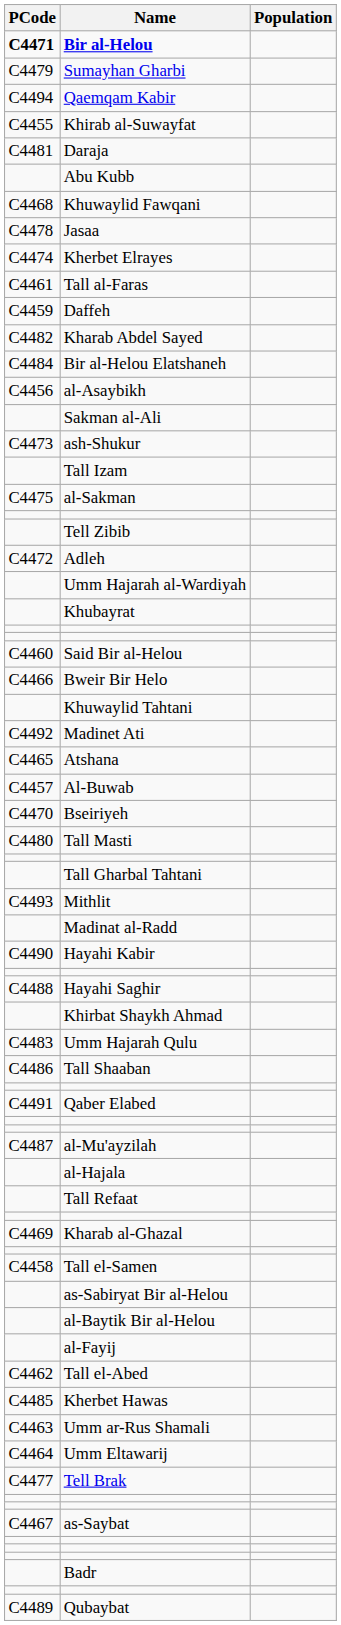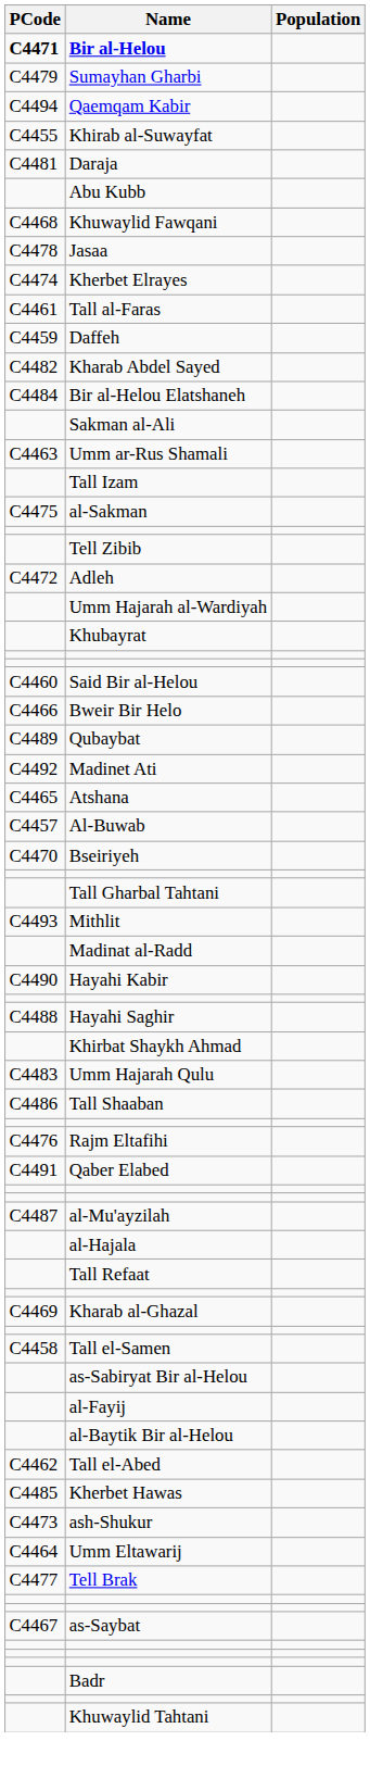 <table class="wikitable sortable">
 <tr>
 <th>PCode</th>
 <th>Name</th>
 <th>Population</th>
 </tr>
 <tr>
 <td><strong>C4471</strong></td>
 <td><strong><a href='#'>Bir al-Helou</a></strong></td>
 <td align=right><strong></strong></td>
 </tr>
 <tr>
 <td>C4479</td>
 <td><a href='#'>Sumayhan Gharbi</a></td>
 <td align=right></td>
 </tr>
 <tr>
 <td>C4494</td>
 <td><a href='#'>Qaemqam Kabir</a></td>
 <td align=right></td>
 </tr>
 <tr>
 <td>C4455</td>
 <td>Khirab al-Suwayfat</td>
 <td align=right></td>
 </tr>
 <tr>
 <td>C4481</td>
 <td>Daraja</td>
 <td align=right></td>
 </tr>
 <tr>
 <td></td>
 <td>Abu Kubb</td>
 <td align=right></td>
 </tr>
 <tr>
 <td>C4468</td>
 <td>Khuwaylid Fawqani</td>
 <td align=right></td>
 </tr>
 <tr>
 <td>C4478</td>
 <td>Jasaa</td>
 <td align=right></td>
 </tr>
 <tr>
 <td>C4474</td>
 <td>Kherbet Elrayes</td>
 <td align=right></td>
 </tr>
 <tr>
 <td>C4461</td>
 <td>Tall al-Faras</td>
 <td align=right></td>
 </tr>
 <tr>
 <td>C4459</td>
 <td>Daffeh</td>
 <td align=right></td>
 </tr>
 <tr>
 <td>C4482</td>
 <td>Kharab Abdel Sayed</td>
 <td align=right></td>
 </tr>
 <tr>
 <td>C4484</td>
 <td>Bir al-Helou Elatshaneh</td>
 <td align=right></td>
 </tr>
 <tr>
-<td>C4456</td>
-<td>al-Asaybikh</td>
-<td align=right></td>
-</tr>
-<tr>
 <td></td>
 <td>Sakman al-Ali</td>
 <td align=right></td>
 </tr>
 <tr>
-<td>C4473</td>
-<td>ash-Shukur</td>
+<td>C4463</td>
+<td>Umm ar-Rus Shamali</td>
 <td align=right></td>
 </tr>
 <tr>
 <td></td>
 <td>Tall Izam</td>
 <td align=right></td>
 </tr>
 <tr>
 <td>C4475</td>
 <td>al-Sakman</td>
 <td align=right></td>
 </tr>
 <tr>
 <td></td>
 <td></td>
 <td align=right></td>
 </tr>
 <tr>
 <td></td>
 <td>Tell Zibib</td>
 <td align=right></td>
 </tr>
 <tr>
 <td>C4472</td>
 <td>Adleh</td>
 <td align=right></td>
 </tr>
 <tr>
 <td></td>
 <td>Umm Hajarah al-Wardiyah</td>
 <td align=right></td>
 </tr>
 <tr>
 <td></td>
 <td>Khubayrat</td>
 <td align=right></td>
 </tr>
 <tr>
 <td></td>
 <td></td>
 <td align=right></td>
 </tr>
 <tr>
 <td></td>
 <td></td>
 <td align=right></td>
 </tr>
 <tr>
 <td>C4460</td>
 <td>Said Bir al-Helou</td>
 <td align=right></td>
 </tr>
 <tr>
 <td>C4466</td>
 <td>Bweir Bir Helo</td>
 <td align=right></td>
 </tr>
 <tr>
-<td></td>
-<td>Khuwaylid Tahtani</td>
+<td>C4489</td>
+<td>Qubaybat</td>
 <td align=right></td>
 </tr>
 <tr>
 <td>C4492</td>
 <td>Madinet Ati</td>
 <td align=right></td>
 </tr>
 <tr>
 <td>C4465</td>
 <td>Atshana</td>
 <td align=right></td>
 </tr>
 <tr>
 <td>C4457</td>
 <td>Al-Buwab</td>
 <td align=right></td>
 </tr>
 <tr>
 <td>C4470</td>
 <td>Bseiriyeh</td>
-<td align=right></td>
-</tr>
-<tr>
-<td>C4480</td>
-<td>Tall Masti</td>
 <td align=right></td>
 </tr>
 <tr>
 <td></td>
 <td></td>
 <td align=right></td>
 </tr>
 <tr>
 <td></td>
 <td>Tall Gharbal Tahtani</td>
 <td align=right></td>
 </tr>
 <tr>
 <td>C4493</td>
 <td>Mithlit</td>
 <td align=right></td>
 </tr>
 <tr>
 <td></td>
 <td>Madinat al-Radd</td>
 <td align=right></td>
 </tr>
 <tr>
 <td>C4490</td>
 <td>Hayahi Kabir</td>
 <td align=right></td>
 </tr>
 <tr>
 <td></td>
 <td></td>
 <td align=right></td>
 </tr>
 <tr>
 <td>C4488</td>
 <td>Hayahi Saghir</td>
 <td align=right></td>
 </tr>
 <tr>
 <td></td>
 <td>Khirbat Shaykh Ahmad</td>
 <td align=right></td>
 </tr>
 <tr>
 <td>C4483</td>
 <td>Umm Hajarah Qulu</td>
 <td align=right></td>
 </tr>
 <tr>
 <td>C4486</td>
 <td>Tall Shaaban</td>
 <td align=right></td>
 </tr>
 <tr>
 <td></td>
 <td></td>
+<td align=right></td>
+</tr>
+<tr>
+<td>C4476</td>
+<td>Rajm Eltafihi</td>
 <td align=right></td>
 </tr>
 <tr>
 <td>C4491</td>
 <td>Qaber Elabed</td>
 <td align=right></td>
 </tr>
 <tr>
 <td></td>
 <td></td>
 <td align=right></td>
 </tr>
 <tr>
 <td></td>
 <td></td>
 <td align=right></td>
 </tr>
 <tr>
 <td>C4487</td>
 <td>al-Mu'ayzilah</td>
 <td align=right></td>
 </tr>
 <tr>
 <td></td>
 <td>al-Hajala</td>
 <td align=right></td>
 </tr>
 <tr>
 <td></td>
 <td>Tall Refaat</td>
 <td align=right></td>
 </tr>
 <tr>
 <td></td>
 <td></td>
 <td align=right></td>
 </tr>
 <tr>
 <td>C4469</td>
 <td>Kharab al-Ghazal</td>
 <td align=right></td>
 </tr>
 <tr>
 <td></td>
 <td></td>
 <td align=right></td>
 </tr>
 <tr>
 <td>C4458</td>
 <td>Tall el-Samen</td>
 <td align=right></td>
 </tr>
 <tr>
 <td></td>
 <td>as-Sabiryat Bir al-Helou</td>
 <td align=right></td>
 </tr>
 <tr>
 <td></td>
-<td>al-Baytik Bir al-Helou</td>
+<td>al-Fayij</td>
 <td align=right></td>
 </tr>
 <tr>
 <td></td>
-<td>al-Fayij</td>
+<td>al-Baytik Bir al-Helou</td>
 <td align=right></td>
 </tr>
 <tr>
 <td>C4462</td>
 <td>Tall el-Abed</td>
 <td align=right></td>
 </tr>
 <tr>
 <td>C4485</td>
 <td>Kherbet Hawas</td>
 <td align=right></td>
 </tr>
 <tr>
-<td>C4463</td>
-<td>Umm ar-Rus Shamali</td>
+<td>C4473</td>
+<td>ash-Shukur</td>
 <td align=right></td>
 </tr>
 <tr>
 <td>C4464</td>
 <td>Umm Eltawarij</td>
 <td align=right></td>
 </tr>
 <tr>
 <td>C4477</td>
 <td><a href='#'>Tell Brak</a></td>
 <td align=right></td>
 </tr>
 <tr>
 <td></td>
 <td></td>
 <td align=right></td>
 </tr>
 <tr>
 <td></td>
 <td></td>
 <td align=right></td>
 </tr>
 <tr>
 <td>C4467</td>
 <td>as-Saybat</td>
 <td align=right></td>
 </tr>
 <tr>
 <td></td>
 <td></td>
 <td align=right></td>
 </tr>
 <tr>
 <td></td>
 <td></td>
 <td align=right></td>
 </tr>
 <tr>
 <td></td>
 <td></td>
 <td align=right></td>
 </tr>
 <tr>
 <td></td>
 <td>Badr</td>
 <td align=right></td>
 </tr>
 <tr>
 <td></td>
 <td></td>
 <td align=right></td>
 </tr>
 <tr>
-<td>C4489</td>
-<td>Qubaybat</td>
+<td></td>
+<td>Khuwaylid Tahtani</td>
 <td align=right></td>
 </tr>
 </table>
